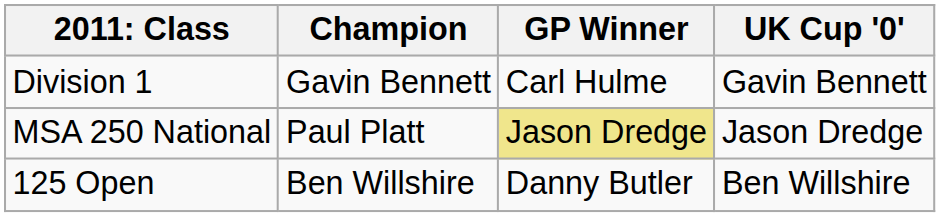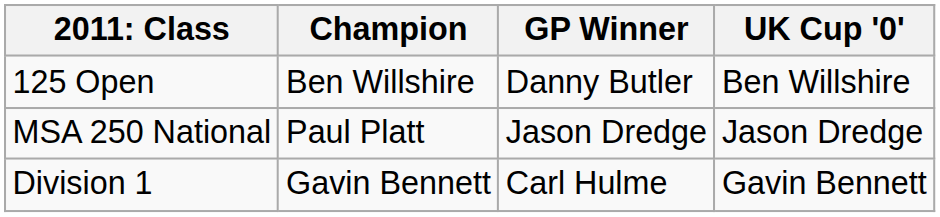 <table class="wikitable">
 <tr>
 <th>2011: Class</th>
 <th>Champion</th>
 <th>GP Winner</th>
 <th>UK Cup '0'</th>
 </tr>
 <tr>
+<td>125 Open</td>
+<td>Ben Willshire</td>
+<td>Danny Butler</td>
+<td>Ben Willshire</td>
+</tr>
+<tr>
+<td>MSA 250 National</td>
+<td>Paul Platt</td>
+<td>Jason Dredge</td>
+<td>Jason Dredge</td>
+</tr>
+<tr>
 <td>Division 1</td>
 <td>Gavin Bennett</td>
 <td>Carl Hulme</td>
 <td>Gavin Bennett</td>
 </tr>
-<tr>
-<td>MSA 250 National</td>
-<td>Paul Platt</td>
-<td style="background: khaki;">Jason Dredge</td>
-<td>Jason Dredge</td>
-</tr>
-<tr>
-<td>125 Open</td>
-<td>Ben Willshire</td>
-<td>Danny Butler</td>
-<td>Ben Willshire</td>
-</tr>
 </table>
